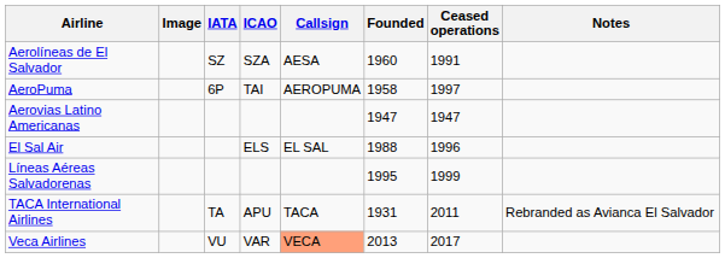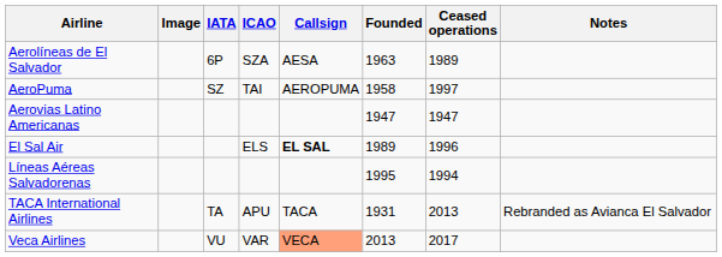 <table class="wikitable sortable">
 <tr valign="middle">
 <th style="width:175px;">Airline</th>
 <th class=unsortable>Image</th>
 <th><a href='#'>IATA</a></th>
 <th><a href='#'>ICAO</a></th>
 <th><a href='#'>Callsign</a></th>
 <th>Founded</th>
 <th>Ceased<br>operations</th>
 <th style="width:250px;" class=unsortable>Notes</th>
 </tr>
 <tr>
 <td><a href='#'>Aerolíneas de El Salvador</a></td>
 <td></td>
-<td>SZ</td>
+<td>6P</td>
 <td>SZA</td>
 <td>AESA</td>
-<td>1960</td>
-<td>1991</td>
+<td>1963</td>
+<td>1989</td>
 <td></td>
 </tr>
 <tr>
 <td><a href='#'>AeroPuma</a></td>
 <td></td>
-<td>6P</td>
+<td>SZ</td>
 <td>TAI</td>
 <td>AEROPUMA</td>
 <td>1958</td>
 <td>1997</td>
 <td></td>
 </tr>
 <tr>
 <td><a href='#'>Aerovias Latino Americanas</a></td>
 <td></td>
 <td></td>
 <td></td>
 <td></td>
 <td>1947</td>
 <td>1947</td>
 <td></td>
 </tr>
 <tr>
 <td><a href='#'>El Sal Air</a></td>
 <td></td>
 <td></td>
 <td>ELS</td>
-<td>EL SAL</td>
-<td>1988</td>
+<td><strong>EL SAL</strong></td>
+<td>1989</td>
 <td>1996</td>
 <td></td>
 </tr>
 <tr>
 <td><a href='#'>Líneas Aéreas Salvadorenas</a></td>
 <td></td>
 <td></td>
 <td></td>
 <td></td>
 <td>1995</td>
-<td>1999</td>
+<td>1994</td>
 <td></td>
 </tr>
 <tr>
 <td><a href='#'>TACA International Airlines</a></td>
 <td></td>
 <td>TA</td>
 <td>APU</td>
 <td>TACA</td>
 <td>1931</td>
-<td>2011</td>
+<td>2013</td>
 <td>Rebranded as Avianca El Salvador</td>
 </tr>
 <tr>
 <td><a href='#'>Veca Airlines</a></td>
 <td></td>
 <td>VU</td>
 <td>VAR</td>
 <td style="background: lightsalmon;">VECA</td>
 <td>2013</td>
 <td>2017</td>
 <td></td>
 </tr>
 </table>
